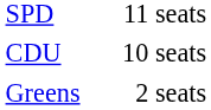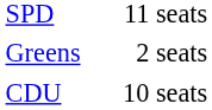 <table cellpadding="2" style="width:130px; text-align:right; white-space:nowrap;">
 <tr>
 <td style="text-align:left;"><a href='#'>SPD</a></td>
 <td>11 seats</td>
 </tr>
 <tr>
+<td style="text-align:left;"><a href='#'>Greens</a></td>
+<td>2 seats</td>
+</tr>
+<tr>
 <td style="text-align:left;"><a href='#'>CDU</a></td>
 <td>10 seats</td>
 </tr>
-<tr>
-<td style="text-align:left;"><a href='#'>Greens</a></td>
-<td>2 seats</td>
-</tr>
 </table>
